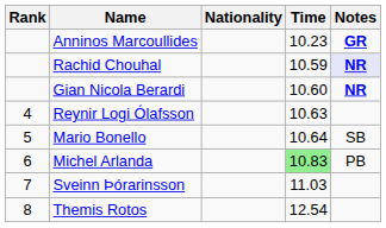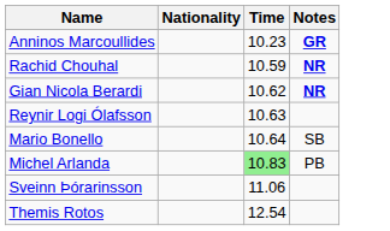 <table class="wikitable sortable" style="text-align:center; font-size:95%">
 <tr>
-<th>Rank</th>
 <th>Name</th>
 <th>Nationality</th>
 <th>Time</th>
 <th>Notes</th>
 </tr>
 <tr>
-<td></td>
 <td align=left><a href='#'>Anninos Marcoullides</a></td>
 <td align=left></td>
 <td>10.23</td>
 <td><strong><a href='#'>GR</a></strong></td>
 </tr>
 <tr>
-<td></td>
 <td align=left><a href='#'>Rachid Chouhal</a></td>
 <td align=left></td>
 <td>10.59</td>
-<td style="background: lavender;"><strong><a href='#'>NR</a></strong></td>
-</tr>
-<tr>
-<td></td>
-<td align=left><a href='#'>Gian Nicola Berardi</a></td>
-<td align=left></td>
-<td>10.60</td>
 <td><strong><a href='#'>NR</a></strong></td>
 </tr>
 <tr>
-<td>4</td>
+<td align=left><a href='#'>Gian Nicola Berardi</a></td>
+<td align=left></td>
+<td>10.62</td>
+<td><strong><a href='#'>NR</a></strong></td>
+</tr>
+<tr>
 <td align=left><a href='#'>Reynir Logi Ólafsson</a></td>
 <td align=left></td>
 <td>10.63</td>
 <td></td>
 </tr>
 <tr>
-<td>5</td>
 <td align=left><a href='#'>Mario Bonello</a></td>
 <td align=left></td>
 <td>10.64</td>
 <td>SB</td>
 </tr>
 <tr>
-<td>6</td>
 <td align=left><a href='#'>Michel Arlanda</a></td>
 <td align=left></td>
 <td style="background: lightgreen;">10.83</td>
 <td>PB</td>
 </tr>
 <tr>
-<td>7</td>
 <td align=left><a href='#'>Sveinn Þórarinsson</a></td>
 <td align=left></td>
-<td>11.03</td>
+<td>11.06</td>
 <td></td>
 </tr>
 <tr>
-<td>8</td>
 <td align=left><a href='#'>Themis Rotos</a></td>
 <td align=left></td>
 <td>12.54</td>
 <td></td>
 </tr>
 </table>
